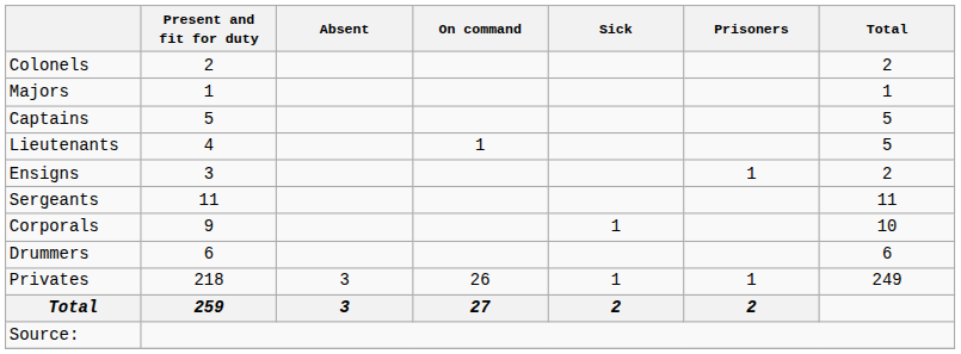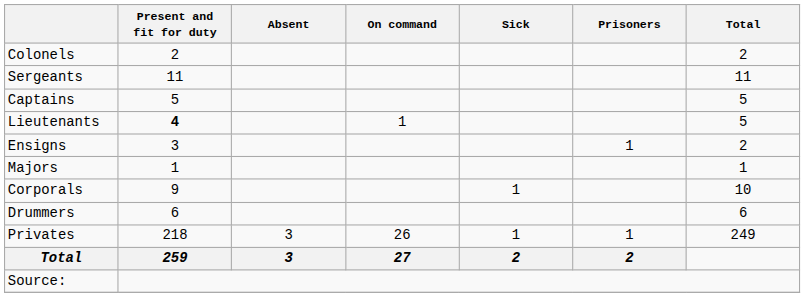 <table class="wikitable">
 <tr>
 <th align="left" width="100"></th>
 <th align="left" width="100"><small>Present and<br>fit for duty</small></th>
 <th align="left" width="100"><small>Absent</small></th>
 <th align="left" width="100"><small>On command</small></th>
 <th align="left" width="100"><small>Sick</small></th>
 <th align="left" width="100"><small>Prisoners</small></th>
 <th align="left" width="100"><small>Total</small></th>
 </tr>
 <tr>
 <td>Colonels</td>
 <td style="text-align:center">2</td>
 <td></td>
 <td></td>
 <td></td>
 <td></td>
 <td style="text-align:center">2</td>
 </tr>
 <tr>
-<td>Majors</td>
-<td style="text-align:center">1</td>
+<td>Sergeants</td>
+<td style="text-align:center">11</td>
 <td></td>
 <td></td>
 <td></td>
 <td></td>
-<td style="text-align:center">1</td>
+<td style="text-align:center">11</td>
 </tr>
 <tr>
 <td>Captains</td>
 <td style="text-align:center">5</td>
 <td></td>
 <td></td>
 <td></td>
 <td></td>
 <td style="text-align:center">5</td>
 </tr>
 <tr>
 <td>Lieutenants</td>
-<td style="text-align:center">4</td>
+<td style="text-align:center"><strong>4</strong></td>
 <td></td>
 <td style="text-align:center">1</td>
 <td></td>
 <td></td>
 <td style="text-align:center">5</td>
 </tr>
 <tr>
 <td>Ensigns</td>
 <td style="text-align:center">3</td>
 <td></td>
 <td></td>
 <td></td>
 <td style="text-align:center">1</td>
 <td style="text-align:center">2</td>
 </tr>
 <tr>
-<td>Sergeants</td>
-<td style="text-align:center">11</td>
+<td>Majors</td>
+<td style="text-align:center">1</td>
 <td></td>
 <td></td>
 <td></td>
 <td></td>
-<td style="text-align:center">11</td>
+<td style="text-align:center">1</td>
 </tr>
 <tr>
 <td>Corporals</td>
 <td style="text-align:center">9</td>
 <td></td>
 <td></td>
 <td style="text-align:center">1</td>
 <td></td>
 <td style="text-align:center">10</td>
 </tr>
 <tr>
 <td>Drummers</td>
 <td style="text-align:center">6</td>
 <td></td>
 <td></td>
 <td></td>
 <td></td>
 <td style="text-align:center">6</td>
 </tr>
 <tr>
 <td>Privates</td>
 <td style="text-align:center">218</td>
 <td style="text-align:center">3</td>
 <td style="text-align:center">26</td>
 <td style="text-align:center">1</td>
 <td style="text-align:center">1</td>
 <td style="text-align:center">249</td>
 </tr>
 <tr>
 <th><em>Total</em></th>
 <th style="text-align:center"><em>259</em></th>
 <th style="text-align:center"><em>3</em></th>
 <th style="text-align:center"><em>27</em></th>
 <th style="text-align:center"><em>2</em></th>
 <th style="text-align:center"><em>2</em></th>
 </tr>
 <tr>
 <td>Source:</td>
 <td colspan=6></td>
 </tr>
 <tr>
 </tr>
 </table>
